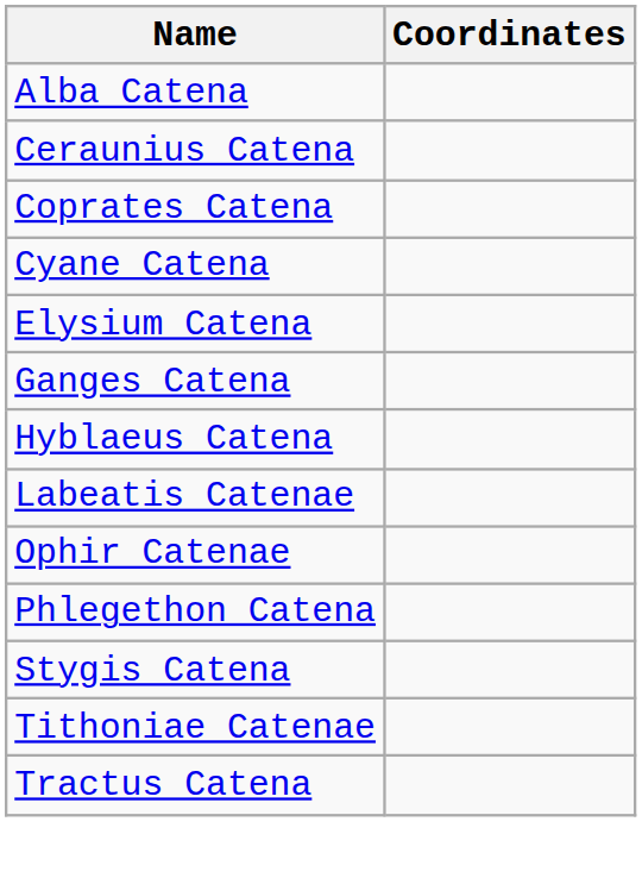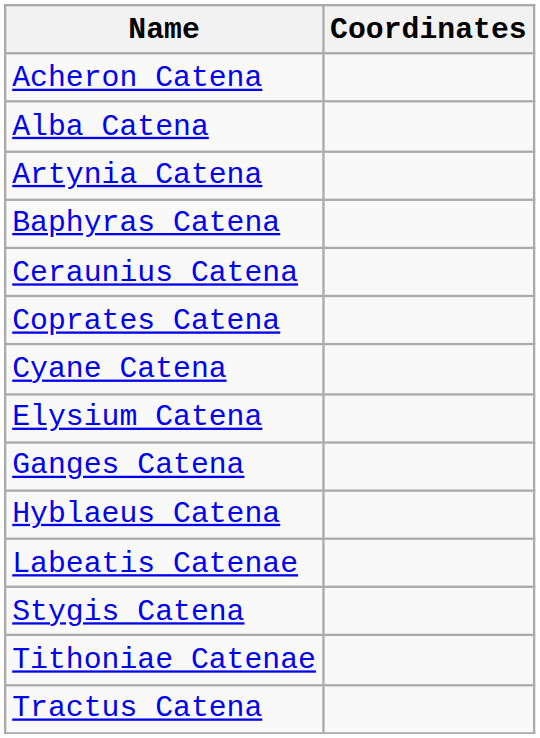 <table class="wikitable">
 <tr>
 <th>Name</th>
 <th>Coordinates</th>
 </tr>
 <tr>
+<td><a href='#'>Acheron Catena</a></td>
+<td></td>
+</tr>
+<tr>
 <td><a href='#'>Alba Catena</a></td>
+<td></td>
+</tr>
+<tr>
+<td><a href='#'>Artynia Catena</a></td>
+<td></td>
+</tr>
+<tr>
+<td><a href='#'>Baphyras Catena</a></td>
 <td></td>
 </tr>
 <tr>
 <td><a href='#'>Ceraunius Catena</a></td>
 <td></td>
 </tr>
 <tr>
 <td><a href='#'>Coprates Catena</a></td>
 <td></td>
 </tr>
 <tr>
 <td><a href='#'>Cyane Catena</a></td>
 <td></td>
 </tr>
 <tr>
 <td><a href='#'>Elysium Catena</a></td>
 <td></td>
 </tr>
 <tr>
 <td><a href='#'>Ganges Catena</a></td>
 <td></td>
 </tr>
 <tr>
 <td><a href='#'>Hyblaeus Catena</a></td>
 <td></td>
 </tr>
 <tr>
 <td><a href='#'>Labeatis Catenae</a></td>
 <td></td>
 </tr>
 <tr>
-<td><a href='#'>Ophir Catenae</a></td>
-<td></td>
-</tr>
-<tr>
-<td><a href='#'>Phlegethon Catena</a></td>
-<td></td>
-</tr>
-<tr>
 <td><a href='#'>Stygis Catena</a></td>
 <td></td>
 </tr>
 <tr>
 <td><a href='#'>Tithoniae Catenae</a></td>
 <td></td>
 </tr>
 <tr>
 <td><a href='#'>Tractus Catena</a></td>
 <td></td>
 </tr>
 </table>
